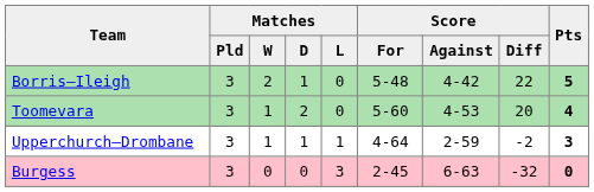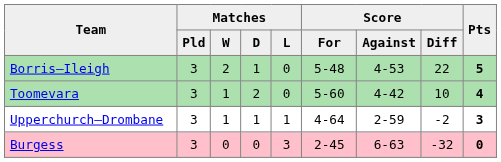 <table style=border-collapse:collapse border=1 cellspacing=0 cellpadding=5>
 <tr align=center bgcolor=#efefef>
 <th rowspan=2 width=165>Team</th>
 <th colspan=4>Matches</th>
 <th colspan=3>Score</th>
 <th rowspan=2width=20>Pts</th>
 </tr>
 <tr align=center bgcolor=#efefef>
 <th width=20>Pld</th>
 <th width=20>W</th>
 <th width=20>D</th>
 <th width=20>L</th>
 <th width=45>For</th>
 <th width=45>Against</th>
 <th width=30>Diff</th>
 </tr>
 <tr align=center  style="background:#ACE1AF;">
 <td style="text-align:left;"> <a href='#'>Borris–Ileigh</a></td>
 <td>3</td>
 <td>2</td>
 <td>1</td>
 <td>0</td>
 <td>5-48</td>
-<td>4-42</td>
+<td>4-53</td>
 <td>22</td>
 <td><strong>5</strong></td>
 </tr>
 <tr align=center style="background:#ACE1AF;">
 <td style="text-align:left;"> <a href='#'>Toomevara</a></td>
 <td>3</td>
 <td>1</td>
 <td>2</td>
 <td>0</td>
 <td>5-60</td>
-<td>4-53</td>
-<td>20</td>
+<td>4-42</td>
+<td>10</td>
 <td><strong>4</strong></td>
 </tr>
 <tr align=center>
 <td style="text-align:left;"> <a href='#'>Upperchurch–Drombane</a></td>
 <td>3</td>
 <td>1</td>
 <td>1</td>
 <td>1</td>
 <td>4-64</td>
 <td>2-59</td>
 <td>-2</td>
 <td><strong>3</strong></td>
 </tr>
 <tr align=center style="background:#FFC0CB;">
 <td style="text-align:left;"> <a href='#'>Burgess</a></td>
 <td>3</td>
 <td>0</td>
 <td>0</td>
 <td>3</td>
 <td>2-45</td>
 <td>6-63</td>
 <td>-32</td>
 <td><strong>0</strong></td>
 </tr>
 </table>
